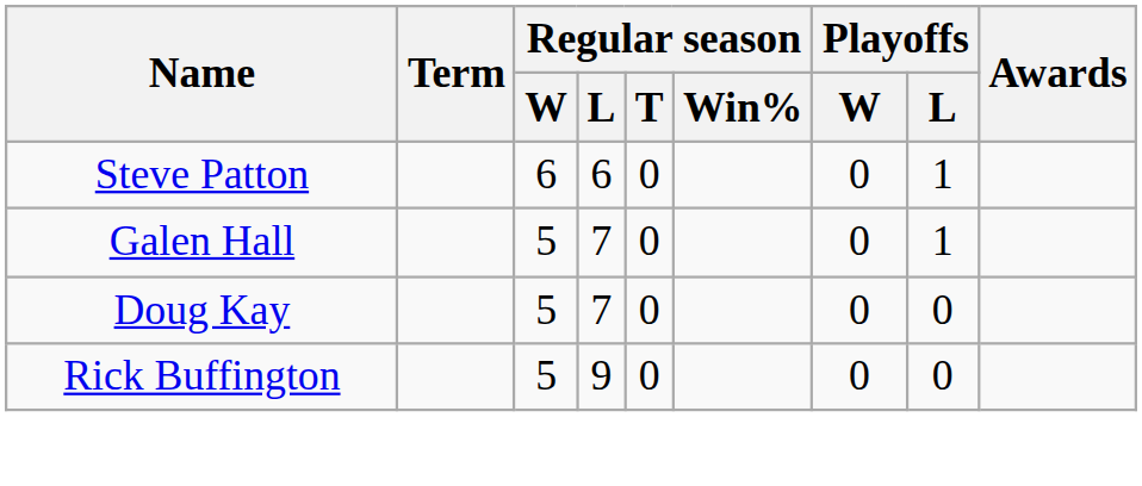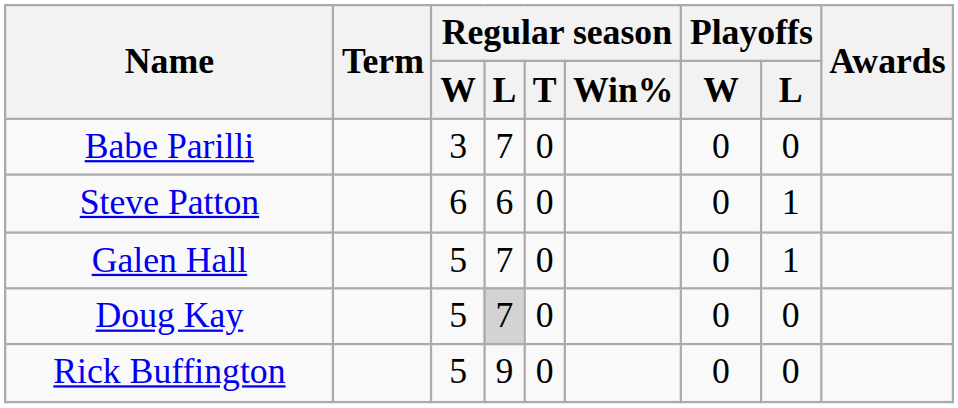 <table class="wikitable">
 <tr>
 <th rowspan="2" style="width:140px;">Name</th>
 <th rowspan="2">Term</th>
 <th colspan="4">Regular season</th>
 <th colspan="2">Playoffs</th>
 <th rowspan="2">Awards</th>
 </tr>
 <tr>
 <th>W</th>
 <th>L</th>
 <th>T</th>
 <th>Win%</th>
 <th>W</th>
 <th>L</th>
+</tr>
+<tr>
+<td style="text-align:center;"><a href='#'>Babe Parilli</a></td>
+<td style="text-align:center;"></td>
+<td style="text-align:center;">3</td>
+<td style="text-align:center;">7</td>
+<td style="text-align:center;">0</td>
+<td style="text-align:center;"></td>
+<td style="text-align:center;">0</td>
+<td style="text-align:center;">0</td>
+<td style="text-align:center;"></td>
 </tr>
 <tr>
 <td style="text-align:center;"><a href='#'>Steve Patton</a></td>
 <td style="text-align:center;"></td>
 <td style="text-align:center;">6</td>
 <td style="text-align:center;">6</td>
 <td style="text-align:center;">0</td>
 <td style="text-align:center;"></td>
 <td style="text-align:center;">0</td>
 <td style="text-align:center;">1</td>
 <td style="text-align:center;"></td>
 </tr>
 <tr>
 <td style="text-align:center;"><a href='#'>Galen Hall</a></td>
 <td style="text-align:center;"></td>
 <td style="text-align:center;">5</td>
 <td style="text-align:center;">7</td>
 <td style="text-align:center;">0</td>
 <td style="text-align:center;"></td>
 <td style="text-align:center;">0</td>
 <td style="text-align:center;">1</td>
 <td style="text-align:center;"></td>
 </tr>
 <tr>
 <td style="text-align:center;"><a href='#'>Doug Kay</a></td>
 <td style="text-align:center;"></td>
 <td style="text-align:center;">5</td>
-<td style="text-align:center;">7</td>
+<td style="background: lightgrey; text-align:center;">7</td>
 <td style="text-align:center;">0</td>
 <td style="text-align:center;"></td>
 <td style="text-align:center;">0</td>
 <td style="text-align:center;">0</td>
 <td style="text-align:center;"></td>
 </tr>
 <tr>
 <td style="text-align:center;"><a href='#'>Rick Buffington</a></td>
 <td style="text-align:center;"></td>
 <td style="text-align:center;">5</td>
 <td style="text-align:center;">9</td>
 <td style="text-align:center;">0</td>
 <td style="text-align:center;"></td>
 <td style="text-align:center;">0</td>
 <td style="text-align:center;">0</td>
 <td style="text-align:center;"></td>
 </tr>
 </table>
